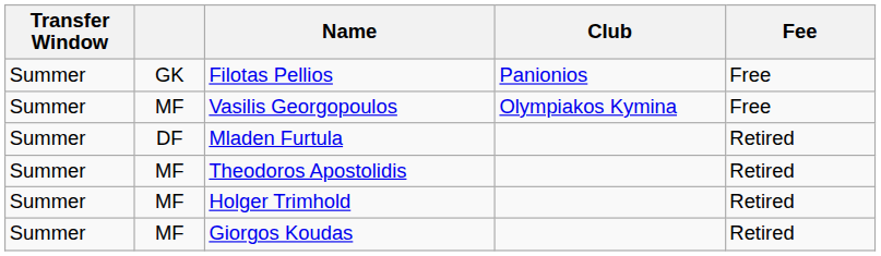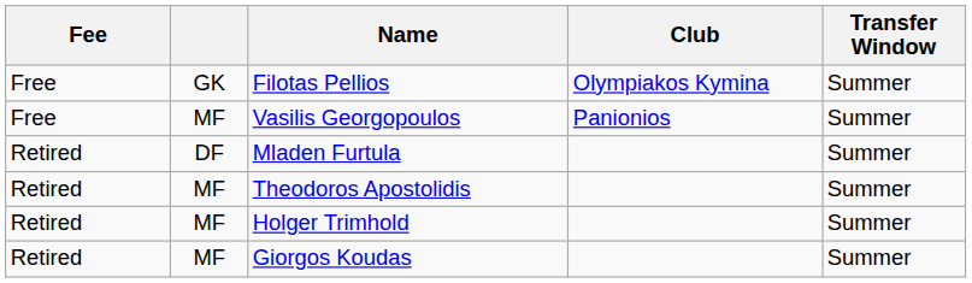 <table class="wikitable plainrowheaders">
 <tr>
-<th scope="col" style="width:6em;">Transfer Window</th>
+<th scope="col" style="width:7em;">Fee</th>
 <th scope="col" style="width:3em;"></th>
 <th scope="col" style="width:14em;">Name</th>
 <th scope="col" style="width:11em;">Club</th>
-<th scope="col" style="width:7em;">Fee</th>
+<th scope="col" style="width:6em;">Transfer Window</th>
 </tr>
 <tr>
-<td>Summer</td>
+<td>Free</td>
 <td align="center">GK</td>
 <td> <a href='#'>Filotas Pellios</a></td>
-<td> <a href='#'>Panionios</a></td>
-<td>Free</td>
+<td> <a href='#'>Olympiakos Kymina</a></td>
+<td>Summer</td>
 </tr>
 <tr>
-<td>Summer</td>
+<td>Free</td>
 <td align="center">MF</td>
 <td> <a href='#'>Vasilis Georgopoulos</a></td>
-<td> <a href='#'>Olympiakos Kymina</a></td>
-<td>Free</td>
+<td> <a href='#'>Panionios</a></td>
+<td>Summer</td>
 </tr>
 <tr>
-<td>Summer</td>
+<td>Retired</td>
 <td align="center">DF</td>
 <td> <a href='#'>Mladen Furtula</a></td>
 <td></td>
-<td>Retired</td>
+<td>Summer</td>
 </tr>
 <tr>
-<td>Summer</td>
+<td>Retired</td>
 <td align="center">MF</td>
 <td> <a href='#'>Theodoros Apostolidis</a></td>
 <td></td>
-<td>Retired</td>
+<td>Summer</td>
 </tr>
 <tr>
-<td>Summer</td>
+<td>Retired</td>
 <td align="center">MF</td>
 <td> <a href='#'>Holger Trimhold</a></td>
 <td></td>
-<td>Retired</td>
+<td>Summer</td>
 </tr>
 <tr>
-<td>Summer</td>
+<td>Retired</td>
 <td align="center">MF</td>
 <td> <a href='#'>Giorgos Koudas</a></td>
 <td></td>
-<td>Retired</td>
+<td>Summer</td>
 </tr>
 </table>
